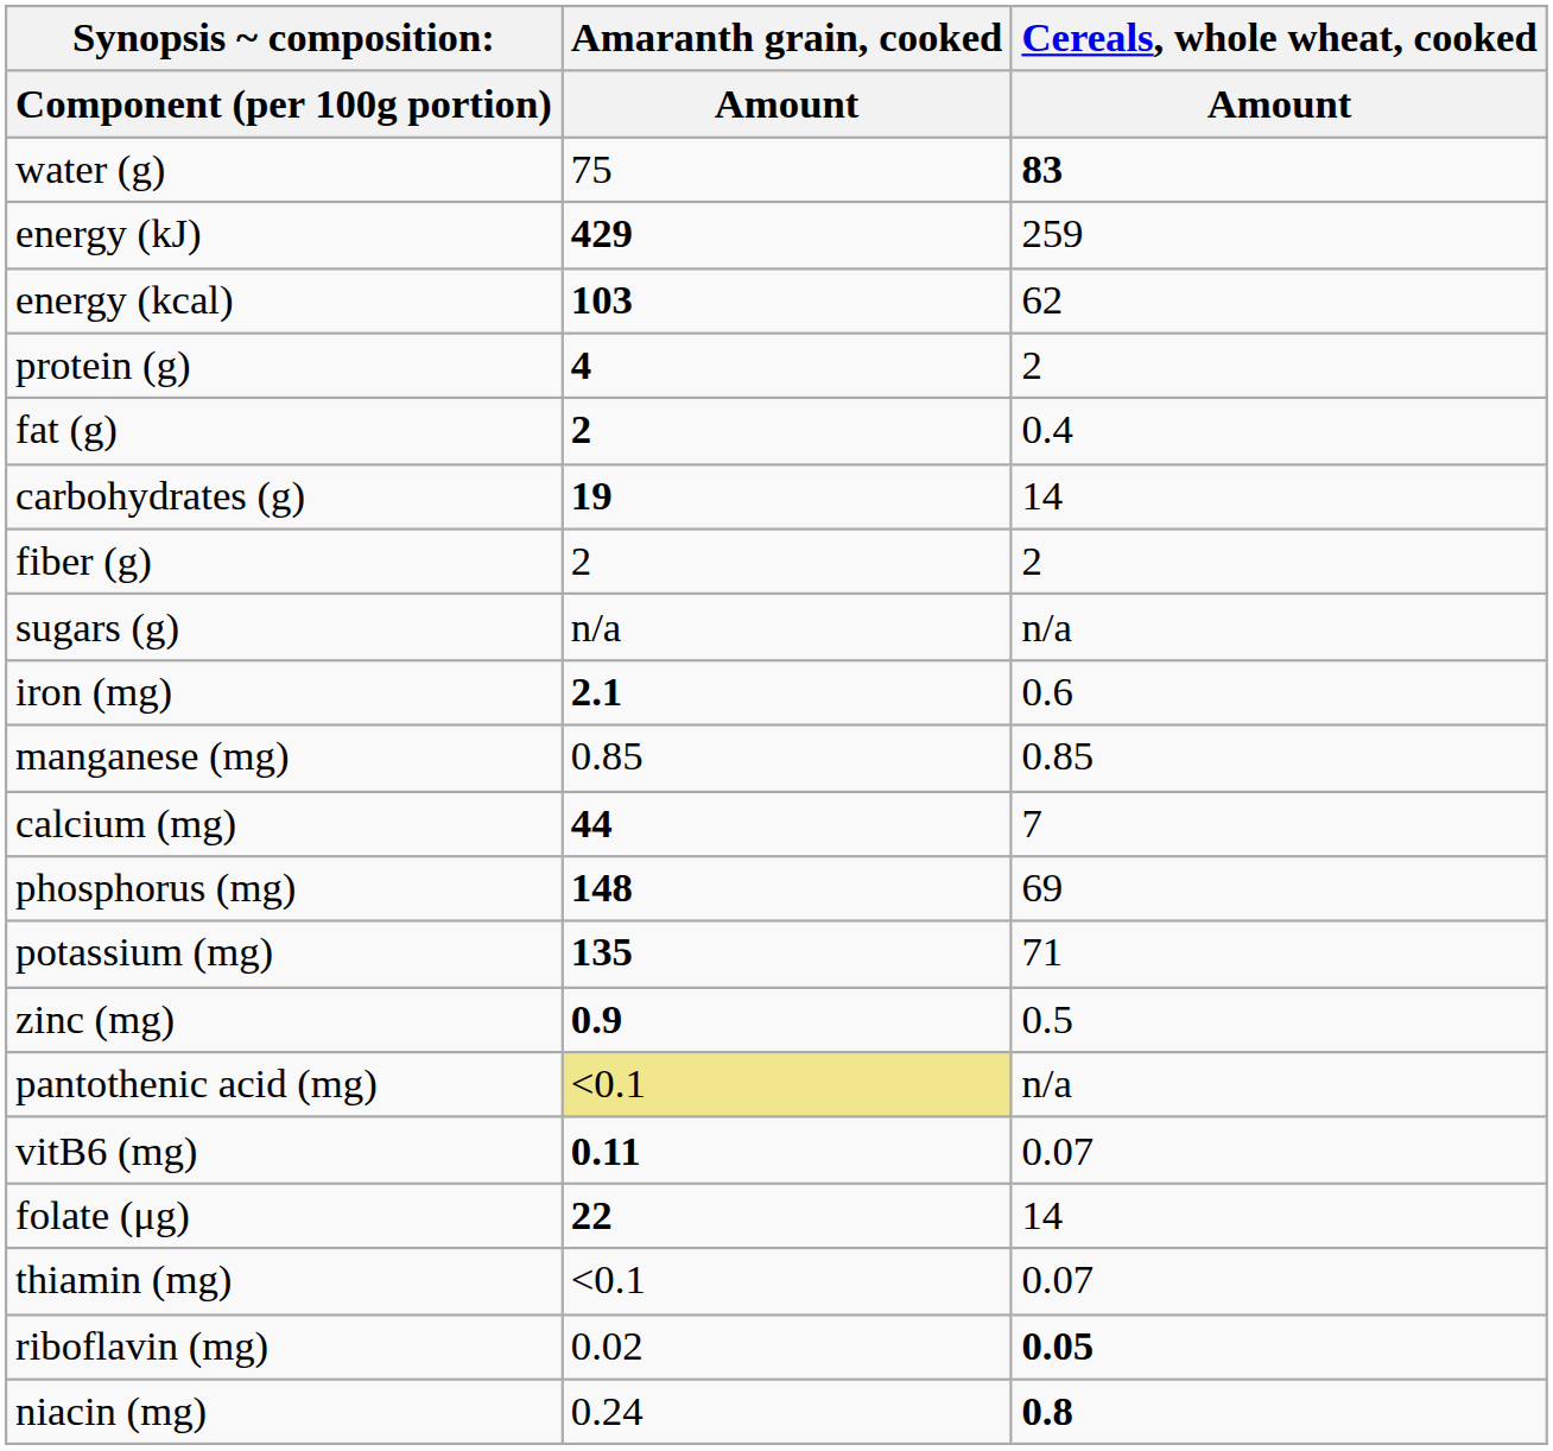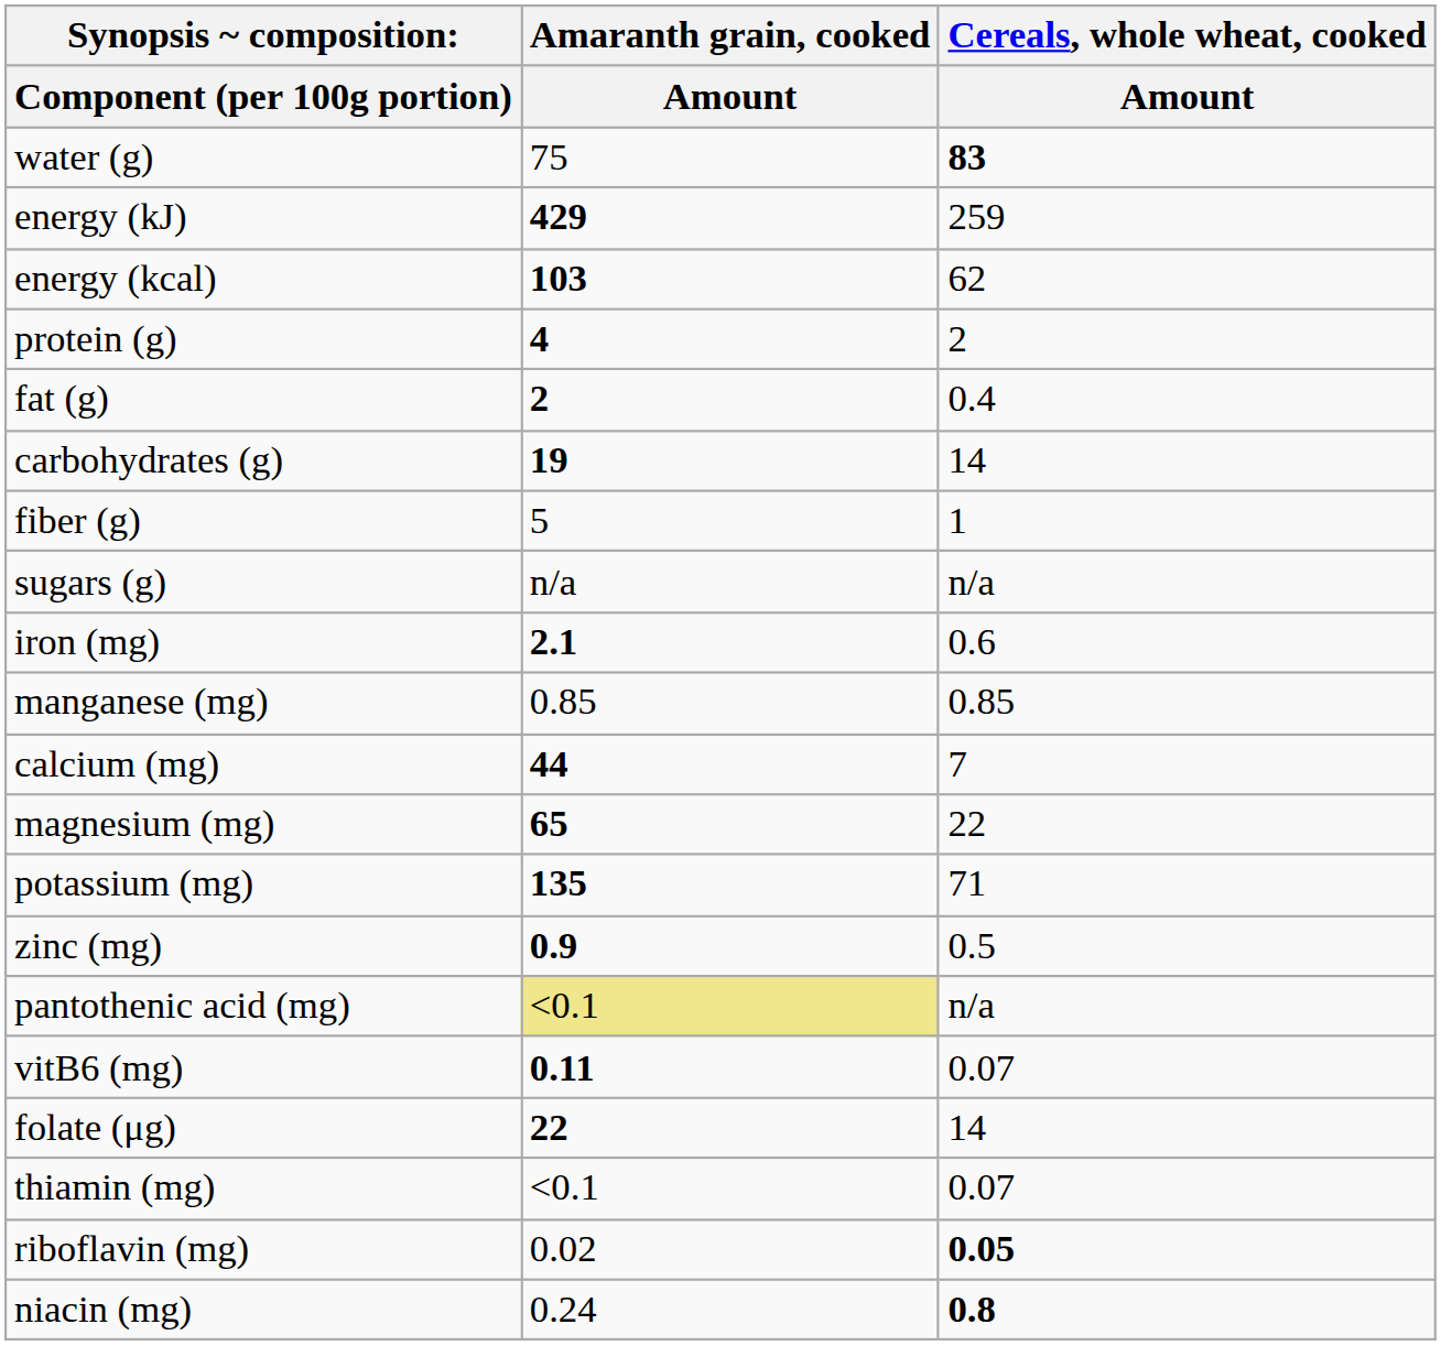 <table class="wikitable">
 <tr>
 <th>Synopsis ~ composition:</th>
 <th>Amaranth grain, cooked</th>
 <th><a href='#'>Cereals</a>, whole wheat, cooked</th>
 </tr>
 <tr>
 <th>Component (per 100g portion)</th>
 <th>Amount</th>
 <th>Amount</th>
 </tr>
 <tr>
 <td>water (g)</td>
 <td>75</td>
 <td><strong>83</strong></td>
 </tr>
 <tr>
 <td>energy (kJ)</td>
 <td><strong>429</strong></td>
 <td>259</td>
 </tr>
 <tr>
 <td>energy (kcal)</td>
 <td><strong>103</strong></td>
 <td>62</td>
 </tr>
 <tr>
 <td>protein (g)</td>
 <td><strong>4</strong></td>
 <td>2</td>
 </tr>
 <tr>
 <td>fat (g)</td>
 <td><strong>2</strong></td>
 <td>0.4</td>
 </tr>
 <tr>
 <td>carbohydrates (g)</td>
 <td><strong>19</strong></td>
 <td>14</td>
 </tr>
 <tr>
 <td>fiber (g)</td>
-<td>2</td>
-<td>2</td>
+<td>5</td>
+<td>1</td>
 </tr>
 <tr>
 <td>sugars (g)</td>
 <td>n/a</td>
 <td>n/a</td>
 </tr>
 <tr>
 <td>iron (mg)</td>
 <td><strong>2.1</strong></td>
 <td>0.6</td>
 </tr>
 <tr>
 <td>manganese (mg)</td>
 <td>0.85</td>
 <td>0.85</td>
 </tr>
 <tr>
 <td>calcium (mg)</td>
 <td><strong>44</strong></td>
 <td>7</td>
 </tr>
 <tr>
-<td>phosphorus (mg)</td>
-<td><strong>148</strong></td>
-<td>69</td>
+<td>magnesium (mg)</td>
+<td><strong>65</strong></td>
+<td>22</td>
 </tr>
 <tr>
 <td>potassium (mg)</td>
 <td><strong>135</strong></td>
 <td>71</td>
 </tr>
 <tr>
 <td>zinc (mg)</td>
 <td><strong>0.9</strong></td>
 <td>0.5</td>
 </tr>
 <tr>
 <td>pantothenic acid (mg)</td>
 <td style="background: khaki;"><0.1</td>
 <td>n/a</td>
 </tr>
 <tr>
 <td>vitB6 (mg)</td>
 <td><strong>0.11</strong></td>
 <td>0.07</td>
 </tr>
 <tr>
 <td>folate (μg)</td>
 <td><strong>22</strong></td>
 <td>14</td>
 </tr>
 <tr>
 <td>thiamin (mg)</td>
 <td><0.1</td>
 <td>0.07</td>
 </tr>
 <tr>
 <td>riboflavin (mg)</td>
 <td>0.02</td>
 <td><strong>0.05</strong></td>
 </tr>
 <tr>
 <td>niacin (mg)</td>
 <td>0.24</td>
 <td><strong>0.8</strong></td>
 </tr>
 </table>
